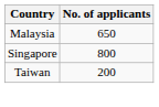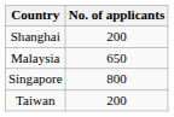 <table class="wikitable" style="text-align:center;">
 <tr>
 <th>Country</th>
 <th>No. of applicants</th>
+</tr>
+<tr>
+<td>Shanghai</td>
+<td>200</td>
 </tr>
 <tr>
 <td>Malaysia</td>
 <td>650</td>
 </tr>
 <tr>
 <td>Singapore</td>
 <td>800</td>
 </tr>
 <tr>
 <td>Taiwan</td>
 <td>200</td>
 </tr>
 </table>
